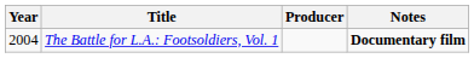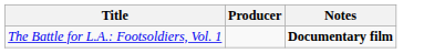 <table class="wikitable">
 <tr>
-<th>Year</th>
 <th>Title</th>
 <th>Producer</th>
 <th>Notes</th>
 </tr>
 <tr>
-<td>2004</td>
 <td><em><a href='#'>The Battle for L.A.: Footsoldiers, Vol. 1</a></em></td>
 <td></td>
 <td><strong>Documentary film</strong></td>
 </tr>
 </table>
